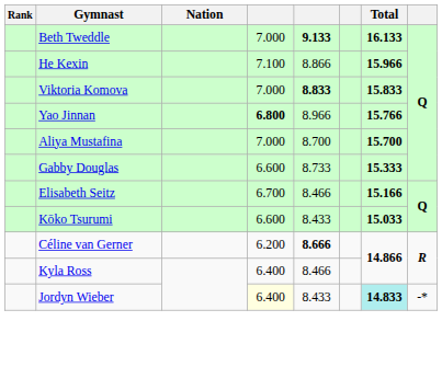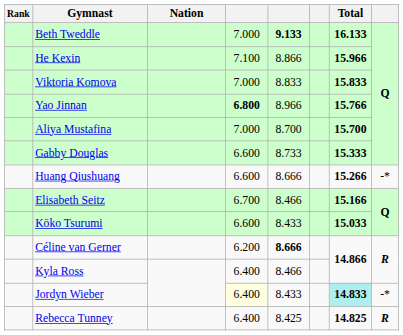 <table class="wikitable sortable" style="text-align:center;">
 <tr>
 <th scope="col"  style="width:15px;"><small>Rank</small></th>
 <th scope="col"  style="width:150px;">Gymnast</th>
 <th scope="col"  style="width:100px;">Nation</th>
 <th scope="col"  style="width:50px;"><small></small></th>
 <th scope="col"  style="width:50px;"><small></small></th>
 <th scope="col"  style="width:20px;"><small></small></th>
 <th scope="col"  style="width:50px;">Total</th>
 <th scope="col"  style="width:30px;"><small></small></th>
 </tr>
 <tr bgcolor=ccffcc>
 <td scope=row style="text-align:center"></td>
 <td style="height:25px; text-align:left;"><a href='#'>Beth Tweddle</a></td>
 <td style="text-align:left;"><small></small></td>
 <td>7.000</td>
 <td><strong>9.133</strong></td>
 <td></td>
 <td><strong>16.133</strong></td>
 <td rowspan="6"><strong>Q</strong></td>
 </tr>
 <tr bgcolor=ccffcc>
 <td scope=row style="text-align:center"></td>
 <td style="height:25px; text-align:left;"><a href='#'>He Kexin</a></td>
 <td style="text-align:left;"><small></small></td>
 <td>7.100</td>
 <td>8.866</td>
 <td></td>
 <td><strong>15.966</strong></td>
 </tr>
 <tr bgcolor=ccffcc>
 <td scope=row style="text-align:center"></td>
 <td style="height:25px; text-align:left;"><a href='#'>Viktoria Komova</a></td>
 <td style="text-align:left;"><small></small></td>
 <td>7.000</td>
-<td><strong>8.833</strong></td>
+<td>8.833</td>
 <td></td>
 <td><strong>15.833</strong></td>
 </tr>
 <tr bgcolor=ccffcc>
 <td scope=row style="text-align:center"></td>
 <td style="height:25px; text-align:left;"><a href='#'>Yao Jinnan</a></td>
 <td style="text-align:left;"><small></small></td>
 <td><strong>6.800</strong></td>
 <td>8.966</td>
 <td></td>
 <td><strong>15.766</strong></td>
 </tr>
 <tr bgcolor=ccffcc>
 <td scope=row style="text-align:center"></td>
 <td style="height:25px; text-align:left;"><a href='#'>Aliya Mustafina</a></td>
 <td style="text-align:left;"><small></small></td>
 <td>7.000</td>
 <td>8.700</td>
 <td></td>
 <td><strong>15.700</strong></td>
 </tr>
 <tr bgcolor=ccffcc>
 <td scope=row style="text-align:center"></td>
 <td style="height:25px; text-align:left;"><a href='#'>Gabby Douglas</a></td>
 <td style="text-align:left;"><small></small></td>
 <td>6.600</td>
 <td>8.733</td>
 <td></td>
 <td><strong>15.333</strong></td>
+</tr>
+<tr>
+<td scope=row style="text-align:center"></td>
+<td style="height:25px; text-align:left;"><a href='#'>Huang Qiushuang</a></td>
+<td style="text-align:left;"><small></small></td>
+<td>6.600</td>
+<td>8.666</td>
+<td></td>
+<td><strong>15.266</strong></td>
+<td>-*</td>
 </tr>
 <tr bgcolor=ccffcc>
 <td scope=row style="text-align:center"></td>
 <td style="height:25px; text-align:left;"><a href='#'>Elisabeth Seitz</a></td>
 <td style="text-align:left;"><small></small></td>
 <td>6.700</td>
 <td>8.466</td>
 <td></td>
 <td><strong>15.166</strong></td>
 <td rowspan="2"><strong>Q</strong></td>
 </tr>
 <tr bgcolor=ccffcc>
 <td scope=row style="text-align:center"></td>
 <td style="height:25px; text-align:left;"><a href='#'>Kōko Tsurumi</a></td>
 <td style="text-align:left;"><small></small></td>
 <td>6.600</td>
 <td>8.433</td>
 <td></td>
 <td><strong>15.033</strong></td>
 </tr>
 <tr>
 <td scope=row style="text-align:center"></td>
 <td style="height:25px; text-align:left;"><a href='#'>Céline van Gerner</a></td>
 <td style="text-align:left;"><small></small></td>
 <td>6.200</td>
 <td><strong>8.666</strong></td>
 <td></td>
 <td rowspan="2"><strong>14.866</strong></td>
 <td rowspan="2"><strong><em>R</em></strong></td>
 </tr>
 <tr>
 <td scope=row style="text-align:center"></td>
 <td style="height:25px; text-align:left;"><a href='#'>Kyla Ross</a></td>
 <td rowspan="2" style="text-align:left;"><small></small></td>
 <td>6.400</td>
 <td>8.466</td>
 <td></td>
 </tr>
 <tr>
 <td scope=row style="text-align:center"></td>
 <td style="height:25px; text-align:left;"><a href='#'>Jordyn Wieber</a></td>
 <td style="background: lightyellow;">6.400</td>
 <td>8.433</td>
 <td></td>
 <td style="background: paleturquoise;"><strong>14.833</strong></td>
 <td>-*</td>
 </tr>
+<tr>
+<td scope=row style="text-align:center"></td>
+<td style="height:25px; text-align:left;"><a href='#'>Rebecca Tunney</a></td>
+<td style="text-align:left;"><small></small></td>
+<td>6.400</td>
+<td>8.425</td>
+<td></td>
+<td><strong>14.825</strong></td>
+<td><strong><em>R</em></strong></td>
+</tr>
 </table>
